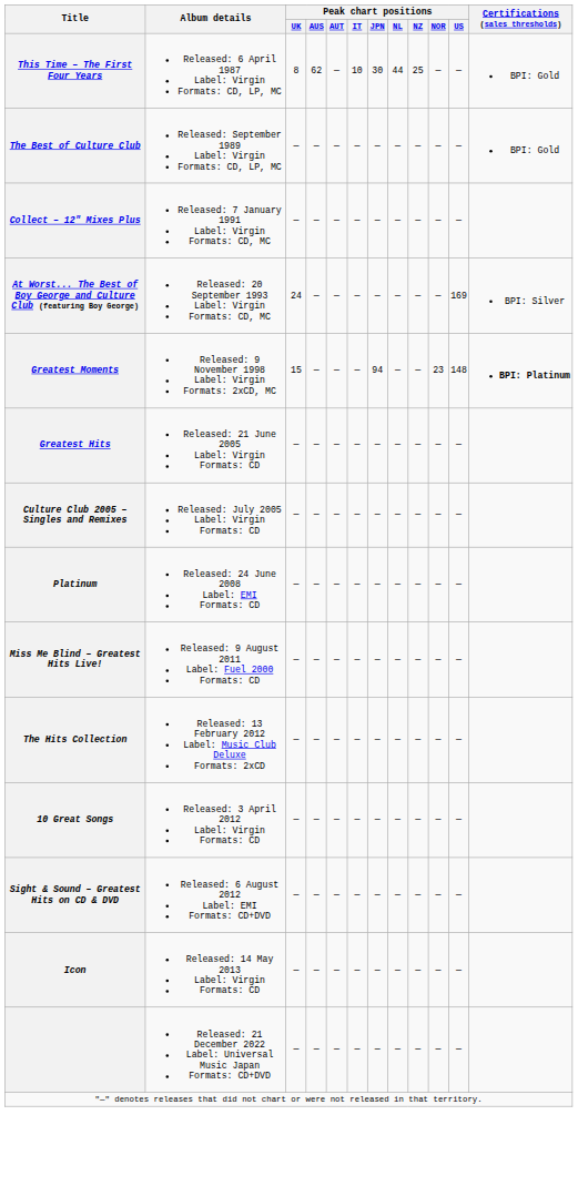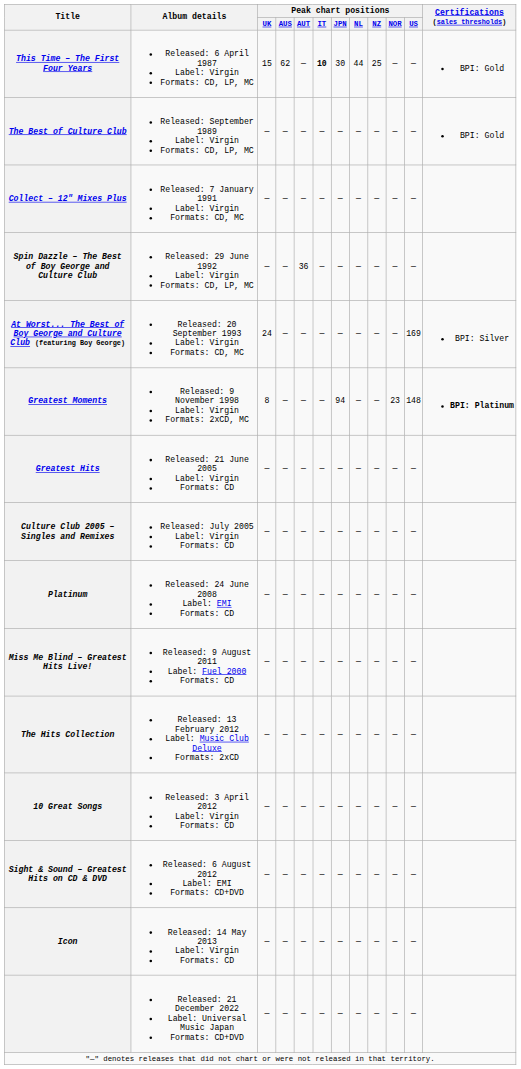 <table class="wikitable plainrowheaders" style="text-align:center;">
 <tr>
 <th rowspan="2" scope="col" style="width:15em;">Title</th>
 <th rowspan="2" scope="col" style="width:15em;">Album details</th>
 <th colspan="9">Peak chart positions</th>
 <th rowspan="2"><a href='#'>Certifications</a><br><small>(<a href='#'>sales thresholds</a>)</small></th>
 </tr>
 <tr>
 <th scope="col" style="width:2em;font-size:90%;"><a href='#'>UK</a><br></th>
 <th scope="col" style="width:2em;font-size:90%;"><a href='#'>AUS</a><br></th>
 <th scope="col" style="width:2em;font-size:90%;"><a href='#'>AUT</a><br></th>
 <th scope="col" style="width:2em;font-size:90%;"><a href='#'>IT</a><br></th>
 <th scope="col" style="width:2em;font-size:90%;"><a href='#'>JPN</a><br></th>
 <th scope="col" style="width:2em;font-size:90%;"><a href='#'>NL</a><br></th>
 <th scope="col" style="width:2em;font-size:90%;"><a href='#'>NZ</a><br></th>
 <th scope="col" style="width:2em;font-size:90%;"><a href='#'>NOR</a><br></th>
 <th scope="col" style="width:2em;font-size:90%;"><a href='#'>US</a><br></th>
 </tr>
 <tr>
 <th scope="row"><em><a href='#'>This Time – The First Four Years</a></em></th>
 <td><br><ul><li>Released: 6 April 1987</li><li>Label: Virgin</li><li>Formats: CD, LP, MC</li></ul></td>
-<td>8</td>
+<td>15</td>
 <td>62</td>
 <td>—</td>
-<td>10</td>
+<td><strong>10</strong></td>
 <td>30</td>
 <td>44</td>
 <td>25</td>
 <td>—</td>
 <td>—</td>
 <td><br><ul><li>BPI: Gold</li></ul></td>
 </tr>
 <tr>
 <th scope="row"><em><a href='#'>The Best of Culture Club</a></em></th>
 <td><br><ul><li>Released: September 1989</li><li>Label: Virgin</li><li>Formats: CD, LP, MC</li></ul></td>
 <td>—</td>
 <td>—</td>
 <td>—</td>
 <td>—</td>
 <td>—</td>
 <td>—</td>
 <td>—</td>
 <td>—</td>
 <td>—</td>
 <td><br><ul><li>BPI: Gold</li></ul></td>
 </tr>
 <tr>
 <th scope="row"><em><a href='#'>Collect – 12" Mixes Plus</a></em></th>
 <td><br><ul><li>Released: 7 January 1991</li><li>Label: Virgin</li><li>Formats: CD, MC</li></ul></td>
 <td>—</td>
 <td>—</td>
 <td>—</td>
 <td>—</td>
 <td>—</td>
 <td>—</td>
 <td>—</td>
 <td>—</td>
 <td>—</td>
 <td></td>
 </tr>
 <tr>
+<th scope="row"><em>Spin Dazzle – The Best of Boy George and Culture Club</em></th>
+<td><br><ul><li>Released: 29 June 1992</li><li>Label: Virgin</li><li>Formats: CD, LP, MC</li></ul></td>
+<td>—</td>
+<td>—</td>
+<td>36</td>
+<td>—</td>
+<td>—</td>
+<td>—</td>
+<td>—</td>
+<td>—</td>
+<td>—</td>
+<td></td>
+</tr>
+<tr>
 <th scope="row"><em><a href='#'>At Worst... The Best of Boy George and Culture Club</a></em> <small>(featuring Boy George)</small></th>
 <td><br><ul><li>Released: 20 September 1993</li><li>Label: Virgin</li><li>Formats: CD, MC</li></ul></td>
 <td>24</td>
 <td>—</td>
 <td>—</td>
 <td>—</td>
 <td>—</td>
 <td>—</td>
 <td>—</td>
 <td>—</td>
 <td>169</td>
 <td><br><ul><li>BPI: Silver</li></ul></td>
 </tr>
 <tr>
 <th scope="row"><em><a href='#'>Greatest Moments</a></em></th>
 <td><br><ul><li>Released: 9 November 1998</li><li>Label: Virgin</li><li>Formats: 2xCD, MC</li></ul></td>
-<td>15</td>
+<td>8</td>
 <td>—</td>
 <td>—</td>
 <td>—</td>
 <td>94</td>
 <td>—</td>
 <td>—</td>
 <td>23</td>
 <td>148</td>
 <td><strong><br><ul><li>BPI: Platinum</li></ul></strong></td>
 </tr>
 <tr>
 <th scope="row"><em><a href='#'>Greatest Hits</a></em></th>
 <td><br><ul><li>Released: 21 June 2005</li><li>Label: Virgin</li><li>Formats: CD</li></ul></td>
 <td>—</td>
 <td>—</td>
 <td>—</td>
 <td>—</td>
 <td>—</td>
 <td>—</td>
 <td>—</td>
 <td>—</td>
 <td>—</td>
 <td></td>
 </tr>
 <tr>
 <th scope="row"><em>Culture Club 2005 – Singles and Remixes</em></th>
 <td><br><ul><li>Released: July 2005</li><li>Label: Virgin</li><li>Formats: CD</li></ul></td>
 <td>—</td>
 <td>—</td>
 <td>—</td>
 <td>—</td>
 <td>—</td>
 <td>—</td>
 <td>—</td>
 <td>—</td>
 <td>—</td>
 <td></td>
 </tr>
 <tr>
 <th scope="row"><em>Platinum</em></th>
 <td><br><ul><li>Released: 24 June 2008</li><li>Label: <a href='#'>EMI</a></li><li>Formats: CD</li></ul></td>
 <td>—</td>
 <td>—</td>
 <td>—</td>
 <td>—</td>
 <td>—</td>
 <td>—</td>
 <td>—</td>
 <td>—</td>
 <td>—</td>
 <td></td>
 </tr>
 <tr>
 <th scope="row"><em>Miss Me Blind – Greatest Hits Live!</em></th>
 <td><br><ul><li>Released: 9 August 2011</li><li>Label: <a href='#'>Fuel 2000</a></li><li>Formats: CD</li></ul></td>
 <td>—</td>
 <td>—</td>
 <td>—</td>
 <td>—</td>
 <td>—</td>
 <td>—</td>
 <td>—</td>
 <td>—</td>
 <td>—</td>
 <td></td>
 </tr>
 <tr>
 <th scope="row"><em>The Hits Collection</em></th>
 <td><br><ul><li>Released: 13 February 2012</li><li>Label: <a href='#'>Music Club Deluxe</a></li><li>Formats: 2xCD</li></ul></td>
 <td>—</td>
 <td>—</td>
 <td>—</td>
 <td>—</td>
 <td>—</td>
 <td>—</td>
 <td>—</td>
 <td>—</td>
 <td>—</td>
 <td></td>
 </tr>
 <tr>
 <th scope="row"><em>10 Great Songs</em></th>
 <td><br><ul><li>Released: 3 April 2012</li><li>Label: Virgin</li><li>Formats: CD</li></ul></td>
 <td>—</td>
 <td>—</td>
 <td>—</td>
 <td>—</td>
 <td>—</td>
 <td>—</td>
 <td>—</td>
 <td>—</td>
 <td>—</td>
 <td></td>
 </tr>
 <tr>
 <th scope="row"><em>Sight & Sound – Greatest Hits on CD & DVD</em></th>
 <td><br><ul><li>Released: 6 August 2012</li><li>Label: EMI</li><li>Formats: CD+DVD</li></ul></td>
 <td>—</td>
 <td>—</td>
 <td>—</td>
 <td>—</td>
 <td>—</td>
 <td>—</td>
 <td>—</td>
 <td>—</td>
 <td>—</td>
 <td></td>
 </tr>
 <tr>
 <th scope="row"><em>Icon</em> </th>
 <td><br><ul><li>Released: 14 May 2013</li><li>Label: Virgin</li><li>Formats: CD</li></ul></td>
 <td>—</td>
 <td>—</td>
 <td>—</td>
 <td>—</td>
 <td>—</td>
 <td>—</td>
 <td>—</td>
 <td>—</td>
 <td>—</td>
 <td></td>
 </tr>
 <tr>
 <th scope="row"><em></em></th>
 <td><br><ul><li>Released: 21 December 2022</li><li>Label: Universal Music Japan</li><li>Formats: CD+DVD</li></ul></td>
 <td>—</td>
 <td>—</td>
 <td>—</td>
 <td>—</td>
 <td>—</td>
 <td>—</td>
 <td>—</td>
 <td>—</td>
 <td>—</td>
 <td></td>
 </tr>
 <tr>
 <td colspan="12" style="font-size:90%">"—" denotes releases that did not chart or were not released in that territory.</td>
 </tr>
 </table>
